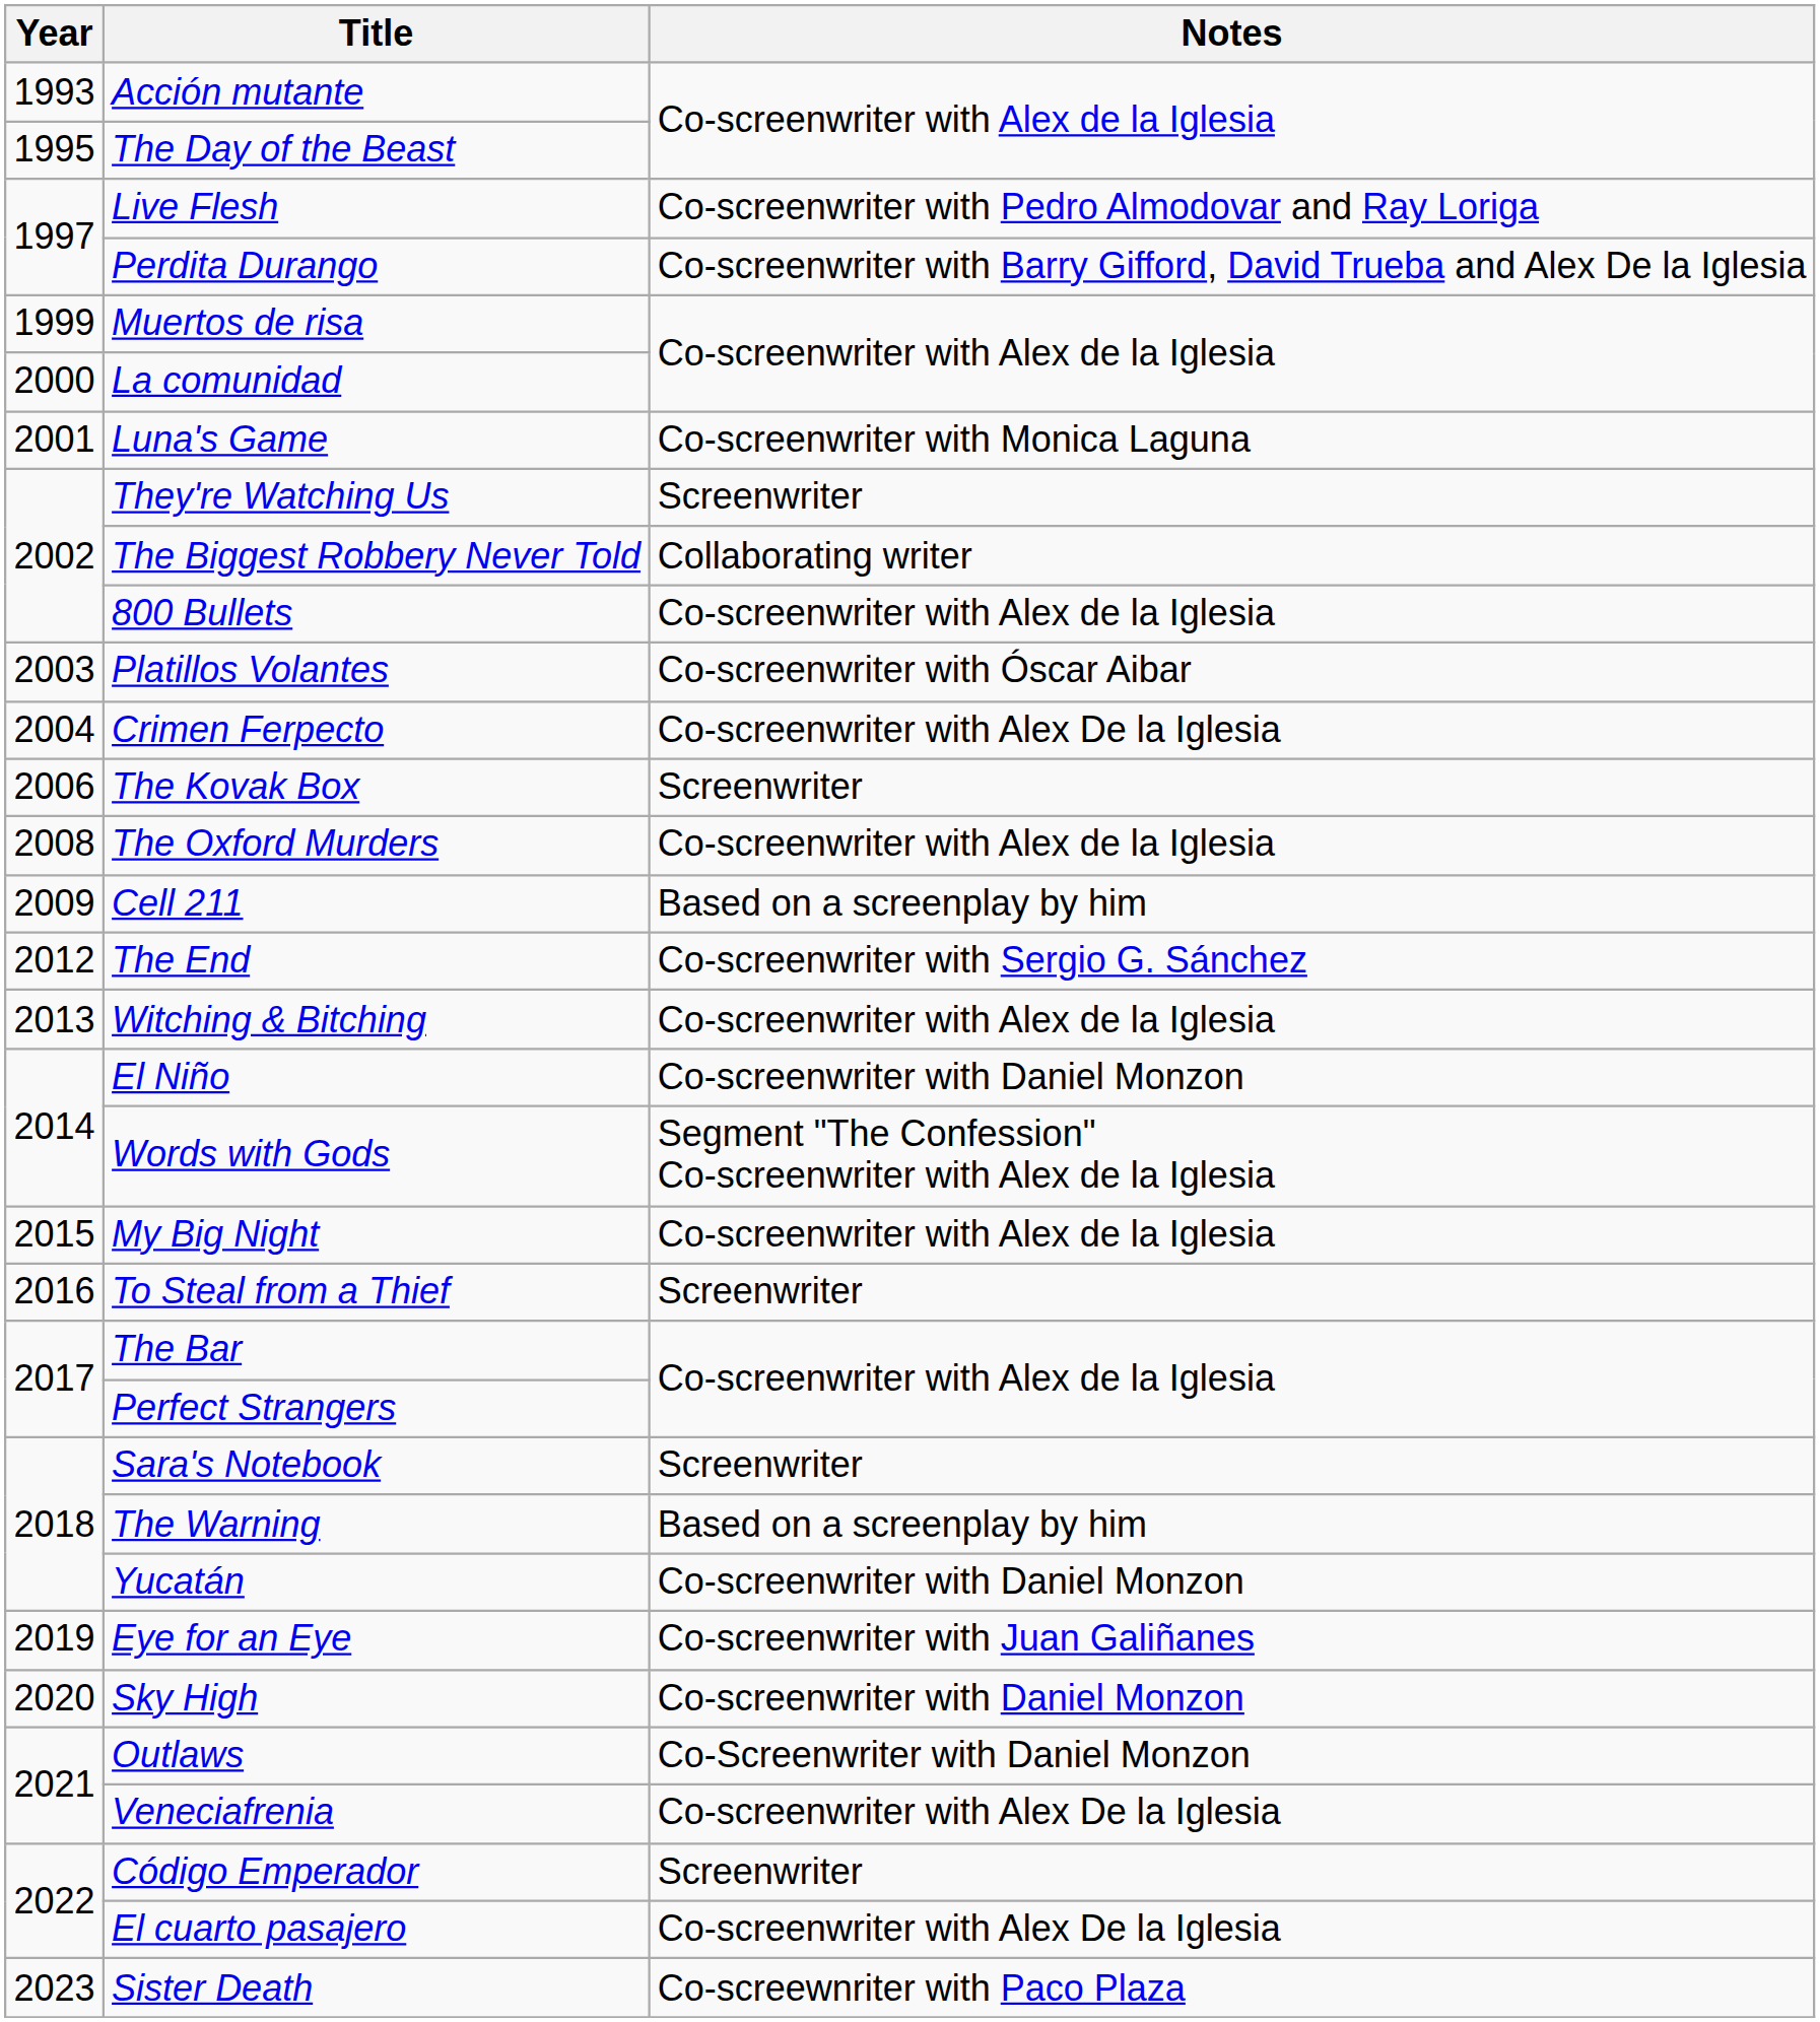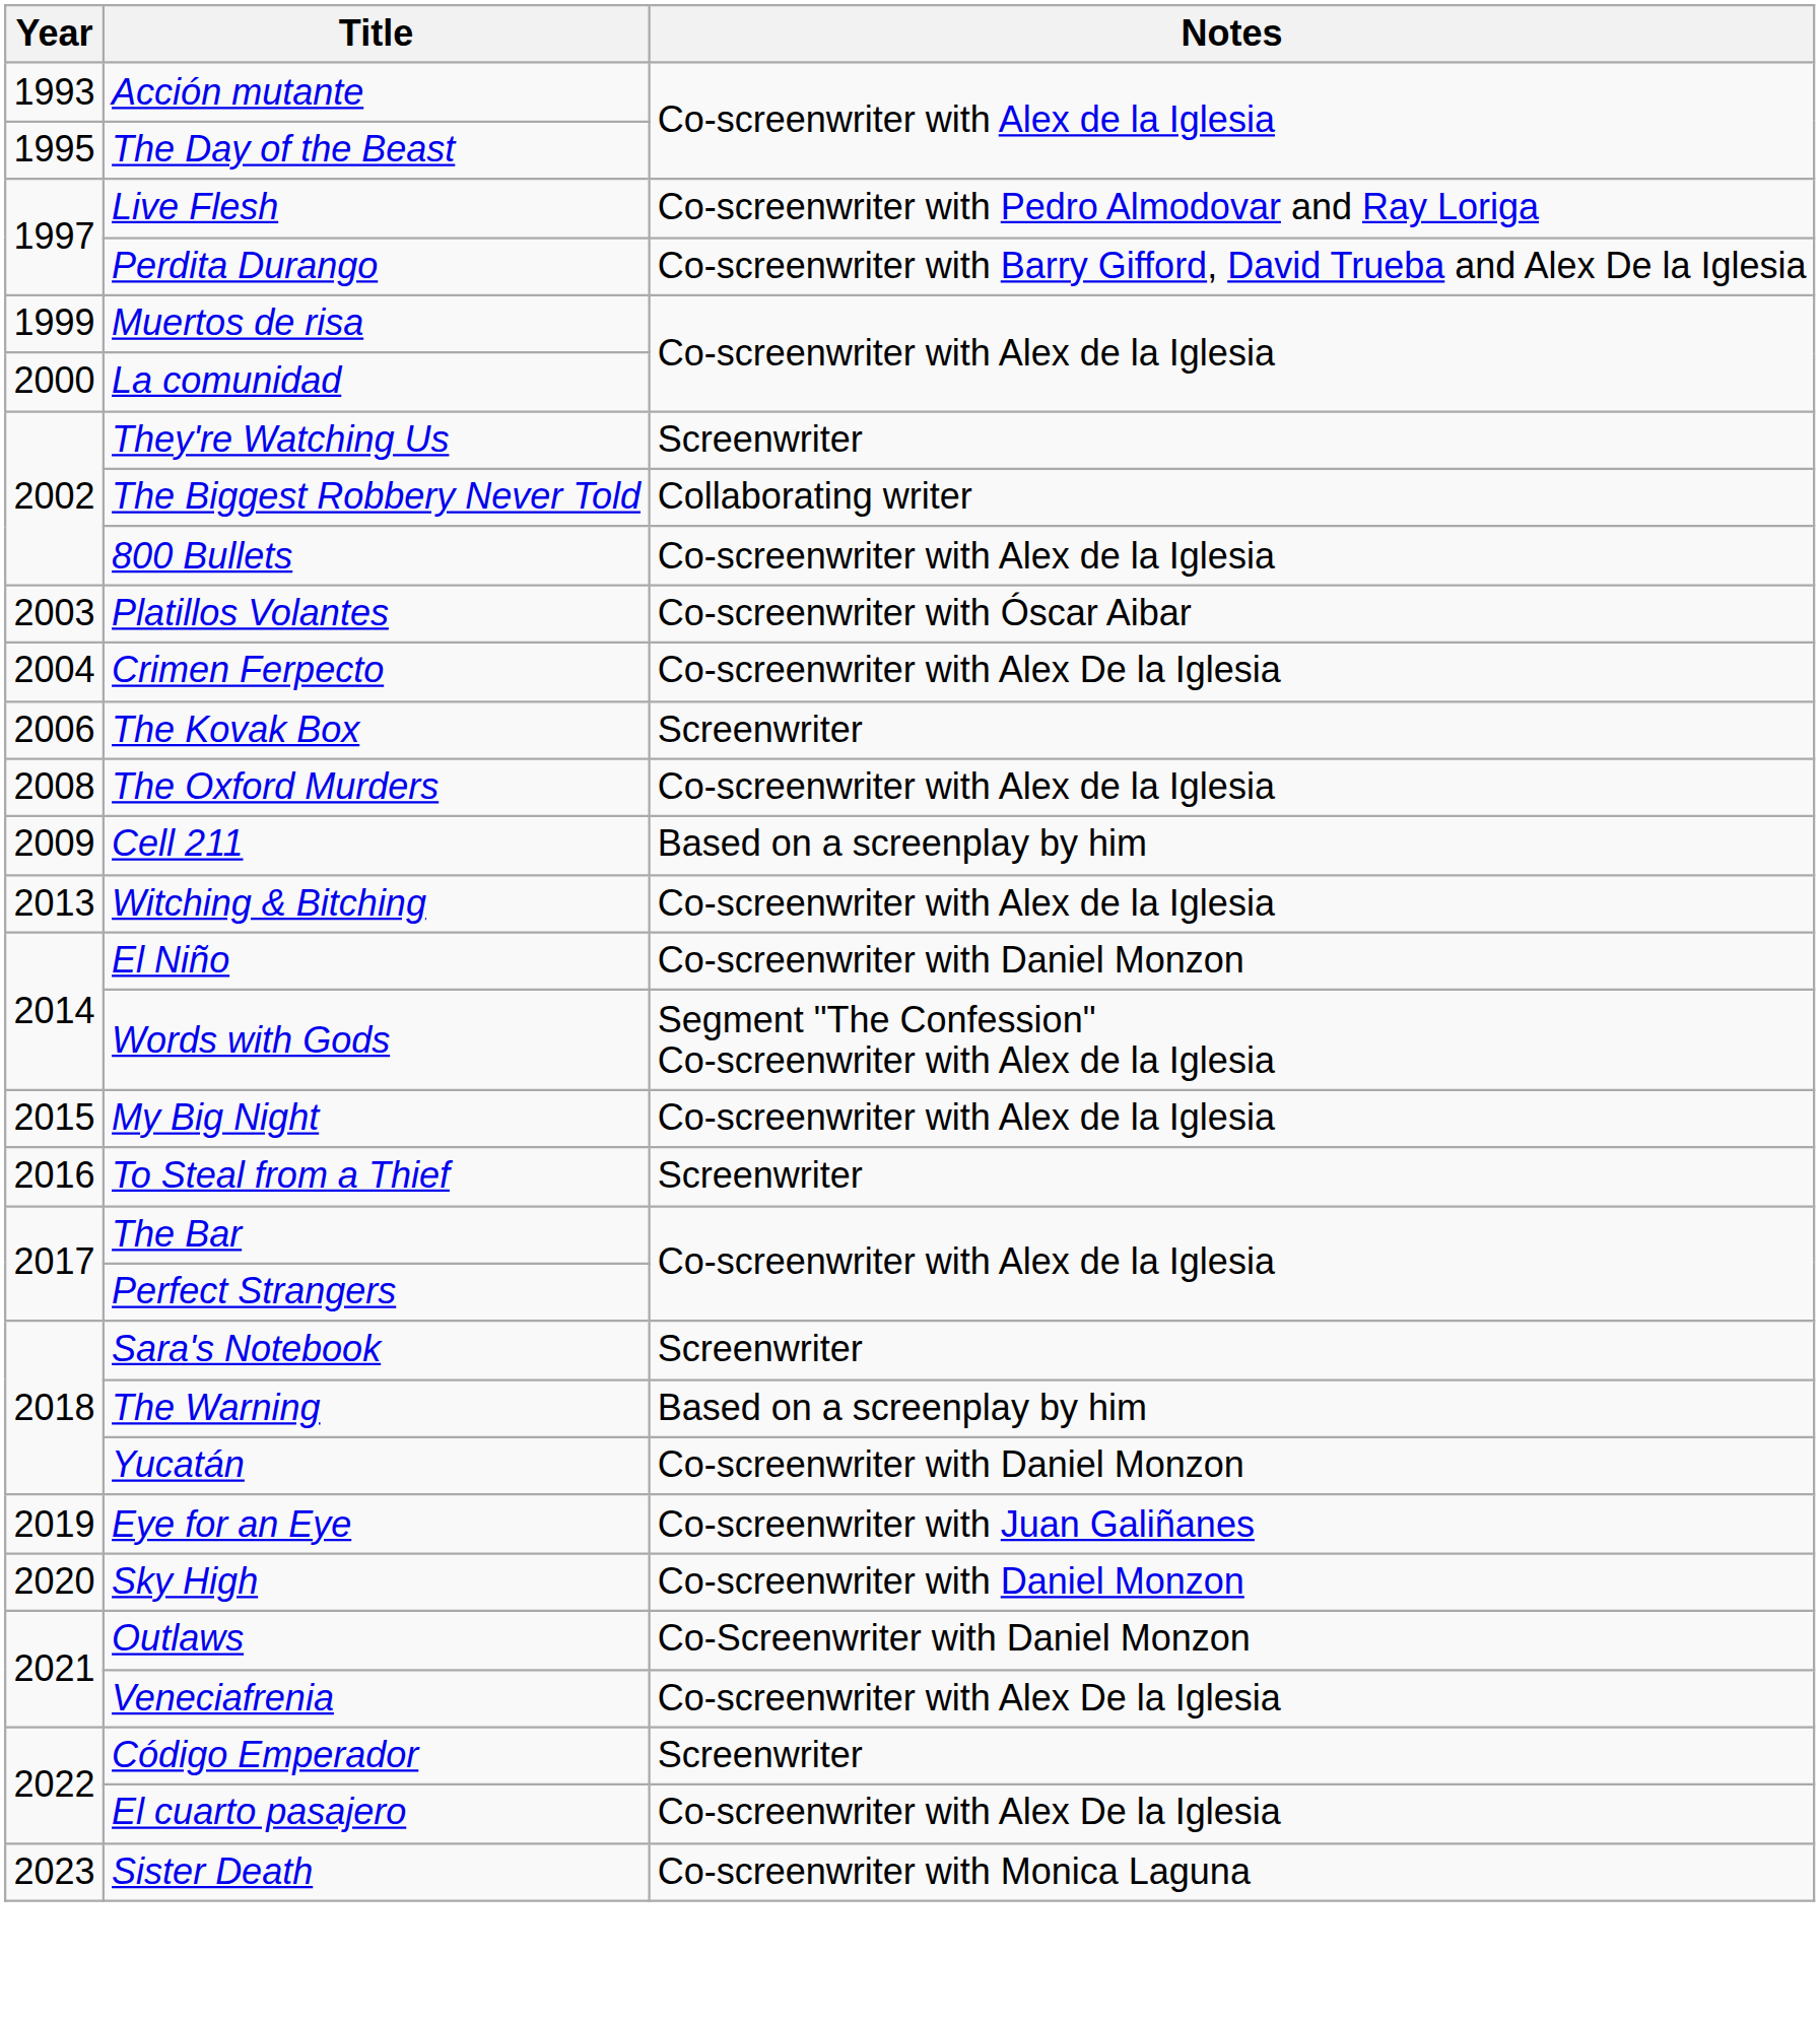 <table class= "wikitable sortable">
 <tr>
 <th style="width:26px;">Year</th>
 <th>Title</th>
 <th>Notes</th>
 </tr>
 <tr>
 <td>1993</td>
 <td><em><a href='#'>Acción mutante</a></em></td>
 <td rowspan="2">Co-screenwriter with <a href='#'>Alex de la Iglesia</a></td>
 </tr>
 <tr>
 <td>1995</td>
 <td><em><a href='#'>The Day of the Beast</a></em></td>
 </tr>
 <tr>
 <td rowspan="2">1997</td>
 <td><em><a href='#'>Live Flesh</a></em></td>
 <td>Co-screenwriter with <a href='#'>Pedro Almodovar</a> and <a href='#'>Ray Loriga</a></td>
 </tr>
 <tr>
 <td><em><a href='#'>Perdita Durango</a></em></td>
 <td>Co-screenwriter with <a href='#'>Barry Gifford</a>, <a href='#'>David Trueba</a> and Alex De la Iglesia</td>
 </tr>
 <tr>
 <td>1999</td>
 <td><em><a href='#'>Muertos de risa</a></em></td>
 <td rowspan="2">Co-screenwriter with Alex de la Iglesia</td>
 </tr>
 <tr>
 <td>2000</td>
 <td><em><a href='#'>La comunidad</a></em></td>
-</tr>
-<tr>
-<td>2001</td>
-<td><em><a href='#'>Luna's Game</a></em></td>
-<td>Co-screenwriter with Monica Laguna</td>
 </tr>
 <tr>
 <td rowspan="3">2002</td>
 <td><em><a href='#'>They're Watching Us</a></em></td>
 <td>Screenwriter</td>
 </tr>
 <tr>
 <td><em><a href='#'>The Biggest Robbery Never Told</a></em></td>
 <td>Collaborating writer</td>
 </tr>
 <tr>
 <td><em><a href='#'>800 Bullets</a></em></td>
 <td>Co-screenwriter with Alex de la Iglesia</td>
 </tr>
 <tr>
 <td>2003</td>
 <td><em><a href='#'>Platillos Volantes</a></em></td>
 <td>Co-screenwriter with Óscar Aibar</td>
 </tr>
 <tr>
 <td>2004</td>
 <td><em><a href='#'>Crimen Ferpecto</a></em></td>
 <td>Co-screenwriter with Alex De la Iglesia</td>
 </tr>
 <tr>
 <td>2006</td>
 <td><em><a href='#'>The Kovak Box</a></em></td>
 <td>Screenwriter</td>
 </tr>
 <tr>
 <td>2008</td>
 <td><em><a href='#'>The Oxford Murders</a></em></td>
 <td>Co-screenwriter with Alex de la Iglesia</td>
 </tr>
 <tr>
 <td>2009</td>
 <td><em><a href='#'>Cell 211</a></em></td>
 <td>Based on a screenplay by him</td>
-</tr>
-<tr>
-<td>2012</td>
-<td><em><a href='#'>The End</a></em></td>
-<td>Co-screenwriter with <a href='#'>Sergio G. Sánchez</a></td>
 </tr>
 <tr>
 <td>2013</td>
 <td><em><a href='#'>Witching & Bitching</a></em></td>
 <td>Co-screenwriter with Alex de la Iglesia</td>
 </tr>
 <tr>
 <td rowspan="2">2014</td>
 <td><em><a href='#'>El Niño</a></em></td>
 <td>Co-screenwriter with Daniel Monzon</td>
 </tr>
 <tr>
 <td><em><a href='#'>Words with Gods</a></em></td>
 <td>Segment "The Confession"<br>Co-screenwriter with Alex de la Iglesia</td>
 </tr>
 <tr>
 <td>2015</td>
 <td><em><a href='#'>My Big Night</a></em></td>
 <td>Co-screenwriter with Alex de la Iglesia</td>
 </tr>
 <tr>
 <td>2016</td>
 <td><em><a href='#'>To Steal from a Thief</a></em></td>
 <td>Screenwriter</td>
 </tr>
 <tr>
 <td rowspan="2">2017</td>
 <td><em><a href='#'>The Bar</a></em></td>
 <td rowspan="2">Co-screenwriter with Alex de la Iglesia</td>
 </tr>
 <tr>
 <td><em><a href='#'>Perfect Strangers</a></em></td>
 </tr>
 <tr>
 <td rowspan="3">2018</td>
 <td><em><a href='#'>Sara's Notebook</a></em></td>
 <td>Screenwriter</td>
 </tr>
 <tr>
 <td><em><a href='#'>The Warning</a></em></td>
 <td>Based on a screenplay by him</td>
 </tr>
 <tr>
 <td><em><a href='#'>Yucatán</a></em></td>
 <td>Co-screenwriter with Daniel Monzon</td>
 </tr>
 <tr>
 <td>2019</td>
 <td><em><a href='#'>Eye for an Eye</a></em></td>
 <td>Co-screenwriter with <a href='#'>Juan Galiñanes</a></td>
 </tr>
 <tr>
 <td>2020</td>
 <td><em><a href='#'>Sky High</a></em></td>
 <td>Co-screenwriter with <a href='#'>Daniel Monzon</a></td>
 </tr>
 <tr>
 <td rowspan="2">2021</td>
 <td><em><a href='#'>Outlaws</a></em></td>
 <td>Co-Screenwriter with Daniel Monzon</td>
 </tr>
 <tr>
 <td><em><a href='#'>Veneciafrenia</a></em></td>
 <td>Co-screenwriter with Alex De la Iglesia</td>
 </tr>
 <tr>
 <td rowspan=2>2022</td>
 <td><em><a href='#'>Código Emperador</a></em></td>
 <td>Screenwriter</td>
 </tr>
 <tr>
 <td><em><a href='#'>El cuarto pasajero</a></em></td>
 <td>Co-screenwriter with Alex De la Iglesia</td>
 </tr>
 <tr>
 <td>2023</td>
 <td><em><a href='#'>Sister Death</a></em></td>
-<td>Co-screewnriter with <a href='#'>Paco Plaza</a></td>
+<td>Co-screenwriter with Monica Laguna</td>
 </tr>
 </table>
